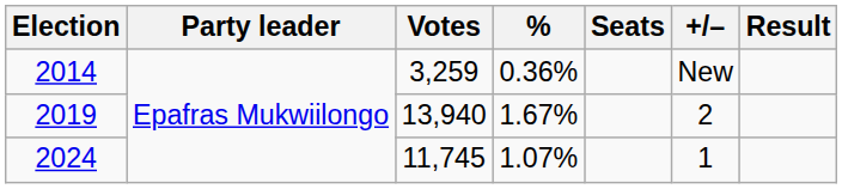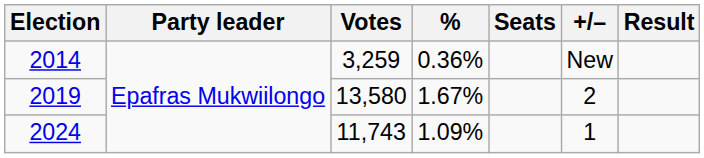 <table class="wikitable" style="text-align:center">
 <tr>
 <th>Election</th>
 <th>Party leader</th>
 <th>Votes</th>
 <th>%</th>
 <th>Seats</th>
 <th>+/–</th>
 <th><strong>Result</strong></th>
 </tr>
 <tr>
 <td><a href='#'>2014</a></td>
 <td rowspan="3"><a href='#'>Epafras Mukwiilongo</a></td>
 <td>3,259</td>
 <td>0.36%</td>
 <td></td>
 <td>New</td>
 <td></td>
 </tr>
 <tr>
 <td><a href='#'>2019</a></td>
-<td>13,940</td>
+<td>13,580</td>
 <td>1.67%</td>
 <td></td>
 <td> 2</td>
 <td></td>
 </tr>
 <tr>
 <td><a href='#'>2024</a></td>
-<td>11,745</td>
-<td>1.07%</td>
+<td>11,743</td>
+<td>1.09%</td>
 <td></td>
 <td> 1</td>
 <td></td>
 </tr>
 </table>
